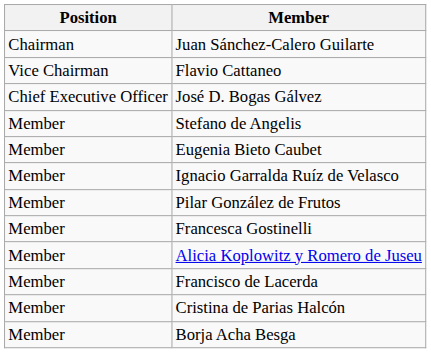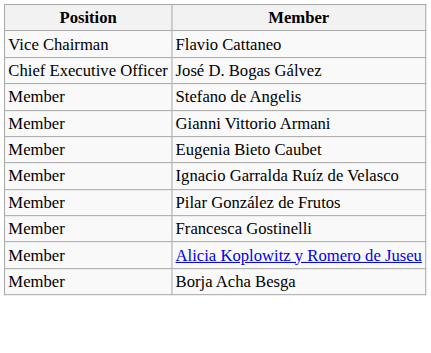 <table class="wikitable">
 <tr>
 <th>Position</th>
 <th>Member</th>
-</tr>
-<tr>
-<td>Chairman</td>
-<td>Juan Sánchez-Calero Guilarte</td>
 </tr>
 <tr>
 <td>Vice Chairman</td>
 <td>Flavio Cattaneo</td>
 </tr>
 <tr>
 <td>Chief Executive Officer</td>
 <td>José D. Bogas Gálvez</td>
 </tr>
 <tr>
 <td>Member</td>
 <td>Stefano de Angelis</td>
+</tr>
+<tr>
+<td>Member</td>
+<td>Gianni Vittorio Armani</td>
 </tr>
 <tr>
 <td>Member</td>
 <td>Eugenia Bieto Caubet</td>
 </tr>
 <tr>
 <td>Member</td>
 <td>Ignacio Garralda Ruíz de Velasco</td>
 </tr>
 <tr>
 <td>Member</td>
 <td>Pilar González de Frutos</td>
 </tr>
 <tr>
 <td>Member</td>
 <td>Francesca Gostinelli</td>
 </tr>
 <tr>
 <td>Member</td>
 <td><a href='#'>Alicia Koplowitz y Romero de Juseu</a></td>
 </tr>
 <tr>
 <td>Member</td>
-<td>Francisco de Lacerda</td>
-</tr>
-<tr>
-<td>Member</td>
-<td>Cristina de Parias Halcón</td>
-</tr>
-<tr>
-<td>Member</td>
 <td>Borja Acha Besga</td>
 </tr>
 </table>
